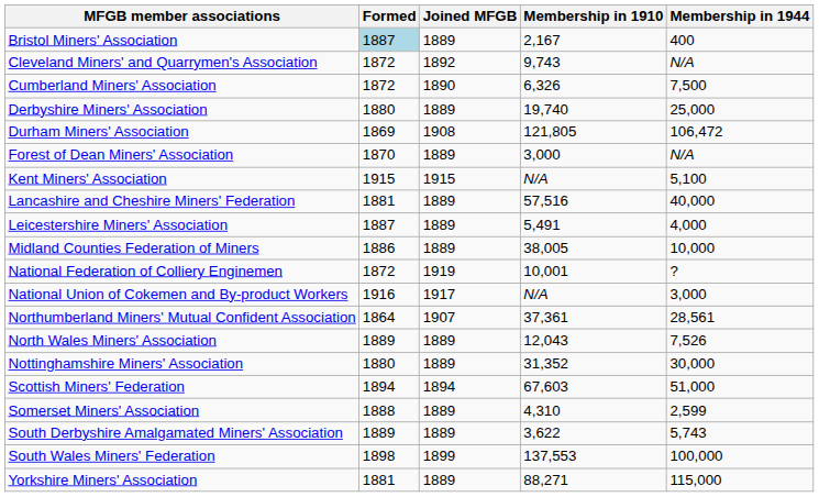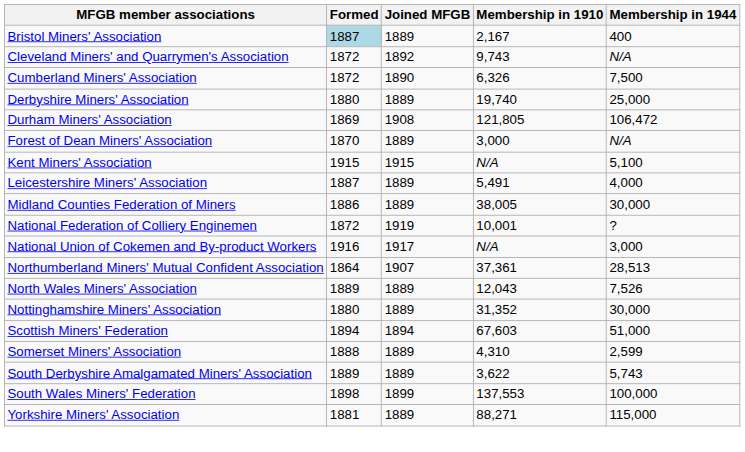 <table class="wikitable sortable">
 <tr>
 <th>MFGB member associations</th>
 <th>Formed</th>
 <th>Joined MFGB </th>
 <th>Membership in 1910</th>
 <th>Membership in 1944</th>
 </tr>
 <tr>
 <td><a href='#'>Bristol Miners' Association</a></td>
 <td style="background: lightblue;">1887</td>
 <td>1889</td>
 <td>2,167</td>
 <td>400</td>
 </tr>
 <tr>
 <td><a href='#'>Cleveland Miners' and Quarrymen's Association</a></td>
 <td>1872</td>
 <td>1892</td>
 <td>9,743</td>
 <td><em>N/A</em></td>
 </tr>
 <tr>
 <td><a href='#'>Cumberland Miners' Association</a></td>
 <td>1872</td>
 <td>1890</td>
 <td>6,326</td>
 <td>7,500</td>
 </tr>
 <tr>
 <td><a href='#'>Derbyshire Miners' Association</a></td>
 <td>1880</td>
 <td>1889</td>
 <td>19,740</td>
 <td>25,000</td>
 </tr>
 <tr>
 <td><a href='#'>Durham Miners' Association</a></td>
 <td>1869</td>
 <td>1908</td>
 <td>121,805</td>
 <td>106,472</td>
 </tr>
 <tr>
 <td><a href='#'>Forest of Dean Miners' Association</a></td>
 <td>1870</td>
 <td>1889</td>
 <td>3,000</td>
 <td><em>N/A</em></td>
 </tr>
 <tr>
 <td><a href='#'>Kent Miners' Association</a></td>
 <td>1915</td>
 <td>1915</td>
 <td><em>N/A</em></td>
 <td>5,100</td>
 </tr>
 <tr>
-<td><a href='#'>Lancashire and Cheshire Miners' Federation</a></td>
-<td>1881</td>
-<td>1889</td>
-<td>57,516</td>
-<td>40,000</td>
-</tr>
-<tr>
 <td><a href='#'>Leicestershire Miners' Association</a></td>
 <td>1887</td>
 <td>1889</td>
 <td>5,491</td>
 <td>4,000</td>
 </tr>
 <tr>
 <td><a href='#'>Midland Counties Federation of Miners</a></td>
 <td>1886</td>
 <td>1889</td>
 <td>38,005</td>
-<td>10,000</td>
+<td>30,000</td>
 </tr>
 <tr>
 <td><a href='#'>National Federation of Colliery Enginemen</a></td>
 <td>1872</td>
 <td>1919</td>
 <td>10,001</td>
 <td>?</td>
 </tr>
 <tr>
 <td><a href='#'>National Union of Cokemen and By-product Workers</a></td>
 <td>1916</td>
 <td>1917</td>
 <td><em>N/A</em></td>
 <td>3,000</td>
 </tr>
 <tr>
 <td><a href='#'>Northumberland Miners' Mutual Confident Association</a></td>
 <td>1864</td>
 <td>1907</td>
 <td>37,361</td>
-<td>28,561</td>
+<td>28,513</td>
 </tr>
 <tr>
 <td><a href='#'>North Wales Miners' Association</a></td>
 <td>1889</td>
 <td>1889</td>
 <td>12,043</td>
 <td>7,526</td>
 </tr>
 <tr>
 <td><a href='#'>Nottinghamshire Miners' Association</a></td>
 <td>1880</td>
 <td>1889</td>
 <td>31,352</td>
 <td>30,000</td>
 </tr>
 <tr>
 <td><a href='#'>Scottish Miners' Federation</a></td>
 <td>1894</td>
 <td>1894</td>
 <td>67,603</td>
 <td>51,000</td>
 </tr>
 <tr>
 <td><a href='#'>Somerset Miners' Association</a></td>
 <td>1888</td>
 <td>1889</td>
 <td>4,310</td>
 <td>2,599</td>
 </tr>
 <tr>
 <td><a href='#'>South Derbyshire Amalgamated Miners' Association</a></td>
 <td>1889</td>
 <td>1889</td>
 <td>3,622</td>
 <td>5,743</td>
 </tr>
 <tr>
 <td><a href='#'>South Wales Miners' Federation</a></td>
 <td>1898</td>
 <td>1899</td>
 <td>137,553</td>
 <td>100,000</td>
 </tr>
 <tr>
 <td><a href='#'>Yorkshire Miners' Association</a></td>
 <td>1881</td>
 <td>1889</td>
 <td>88,271</td>
 <td>115,000</td>
 </tr>
 </table>
